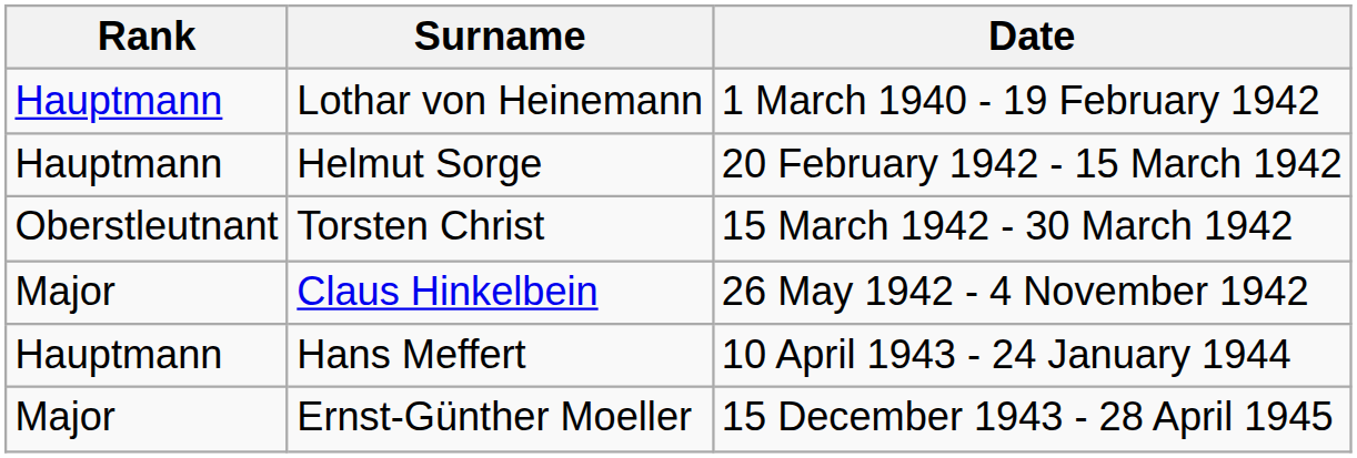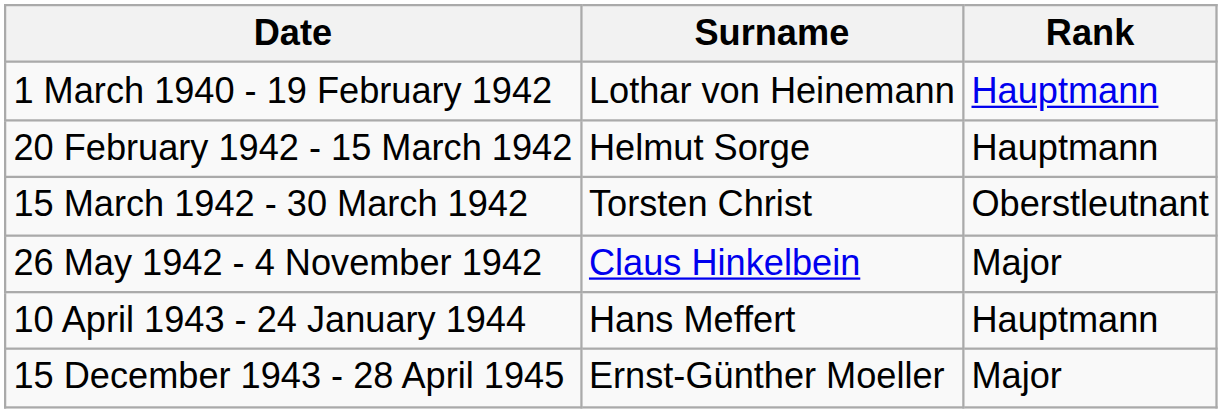 <table class="wikitable">
 <tr>
+<th>Date</th>
+<th>Surname</th>
 <th>Rank</th>
-<th>Surname</th>
-<th>Date</th>
 </tr>
 <tr>
+<td>1 March 1940 - 19 February 1942</td>
+<td>Lothar von Heinemann</td>
 <td><a href='#'>Hauptmann</a></td>
-<td>Lothar von Heinemann</td>
-<td>1 March 1940 - 19 February 1942</td>
 </tr>
 <tr>
+<td>20 February 1942 - 15 March 1942</td>
+<td>Helmut Sorge</td>
 <td>Hauptmann</td>
-<td>Helmut Sorge</td>
-<td>20 February 1942 - 15 March 1942</td>
 </tr>
 <tr>
+<td>15 March 1942 - 30 March 1942</td>
+<td>Torsten Christ</td>
 <td>Oberstleutnant</td>
-<td>Torsten Christ</td>
-<td>15 March 1942 - 30 March 1942</td>
 </tr>
 <tr>
+<td>26 May 1942 - 4 November 1942</td>
+<td><a href='#'>Claus Hinkelbein</a></td>
 <td>Major</td>
-<td><a href='#'>Claus Hinkelbein</a></td>
-<td>26 May 1942 - 4 November 1942</td>
 </tr>
 <tr>
+<td>10 April 1943 - 24 January 1944</td>
+<td>Hans Meffert</td>
 <td>Hauptmann</td>
-<td>Hans Meffert</td>
-<td>10 April 1943 - 24 January 1944</td>
 </tr>
 <tr>
+<td>15 December 1943 - 28 April 1945</td>
+<td>Ernst-Günther Moeller</td>
 <td>Major</td>
-<td>Ernst-Günther Moeller</td>
-<td>15 December 1943 - 28 April 1945</td>
 </tr>
 </table>
